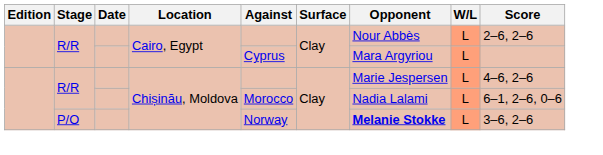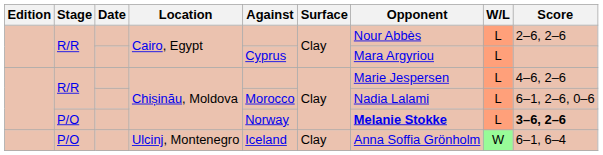 <table class=wikitable style=font-size:97%>
 <tr>
 <th>Edition</th>
 <th>Stage</th>
 <th>Date</th>
 <th>Location</th>
 <th>Against</th>
 <th>Surface</th>
 <th>Opponent</th>
 <th>W/L</th>
 <th>Score</th>
 </tr>
 <tr bgcolor="#EBC2AF">
 <td rowspan="2"></td>
 <td rowspan="2"><a href='#'>R/R</a></td>
 <td></td>
 <td rowspan="2"><a href='#'>Cairo</a>, Egypt</td>
 <td> </td>
 <td rowspan="2">Clay</td>
 <td> <a href='#'>Nour Abbès</a></td>
 <td style="text-align:center; background:#ffa07a;">L</td>
 <td>2–6, 2–6</td>
 </tr>
 <tr bgcolor="#EBC2AF">
 <td></td>
 <td> <a href='#'>Cyprus</a></td>
 <td> <a href='#'>Mara Argyriou</a></td>
 <td style="text-align:center; background:#ffa07a;">L</td>
 <td></td>
 </tr>
 <tr bgcolor="#EBC2AF">
 <td rowspan="3"></td>
 <td rowspan="2"><a href='#'>R/R</a></td>
 <td></td>
 <td rowspan="3"><a href='#'>Chișinău</a>, Moldova</td>
 <td> </td>
 <td rowspan="3">Clay</td>
 <td> <a href='#'>Marie Jespersen</a></td>
 <td style="text-align:center; background:#ffa07a;">L</td>
 <td>4–6, 2–6</td>
 </tr>
 <tr bgcolor="#EBC2AF">
 <td></td>
 <td> <a href='#'>Morocco</a></td>
 <td> <a href='#'>Nadia Lalami</a></td>
 <td style="text-align:center; background:#ffa07a;">L</td>
 <td>6–1, 2–6, 0–6</td>
 </tr>
 <tr bgcolor="#EBC2AF">
 <td rowspan="1"><a href='#'>P/O</a></td>
 <td></td>
 <td> <a href='#'>Norway</a></td>
 <td><strong> <a href='#'>Melanie Stokke</a></strong></td>
 <td style="text-align:center; background:#ffa07a;">L</td>
-<td>3–6, 2–6</td>
+<td><strong>3–6, 2–6</strong></td>
+</tr>
+<tr bgcolor="#EBC2AF">
+<td rowspan="1"></td>
+<td rowspan="1"><a href='#'>P/O</a></td>
+<td></td>
+<td rowspan="1"><a href='#'>Ulcinj</a>, Montenegro</td>
+<td> <a href='#'>Iceland</a></td>
+<td rowspan="1">Clay</td>
+<td> <a href='#'>Anna Soffia Grönholm</a></td>
+<td style="text-align:center; background:#98fb98;">W</td>
+<td>6–1, 6–4</td>
 </tr>
 </table>
